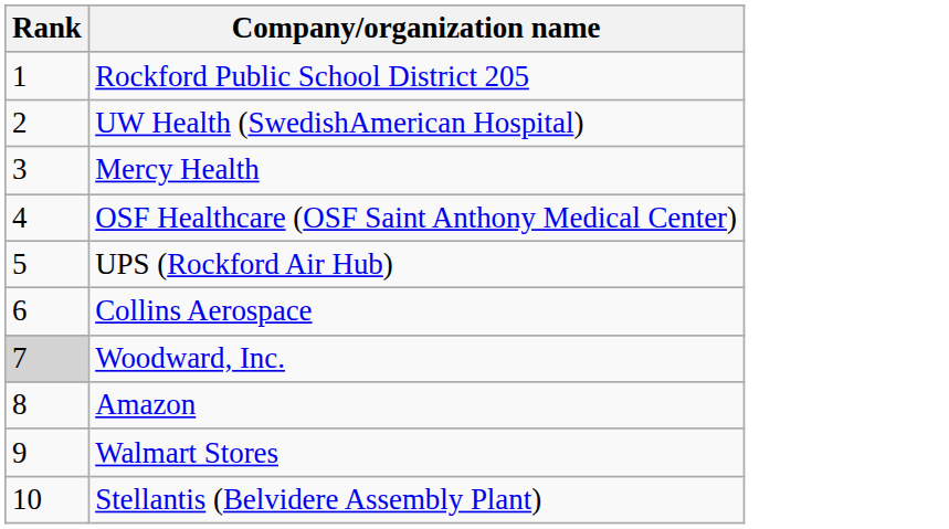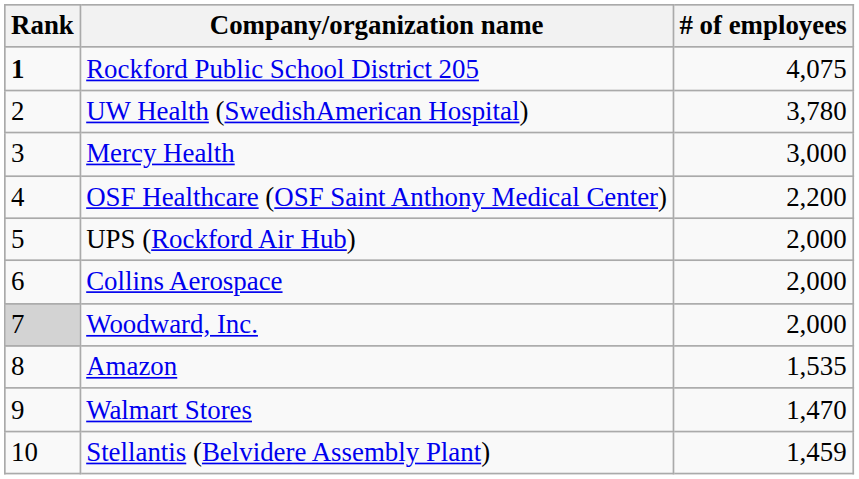 <table class="wikitable">
 <tr>
 <th>Rank</th>
 <th>Company/organization name</th>
+<th># of employees</th>
 </tr>
 <tr>
-<td>1</td>
+<td><strong>1</strong></td>
 <td><a href='#'>Rockford Public School District 205</a></td>
+<td style="text-align: right;">4,075</td>
 </tr>
 <tr>
 <td>2</td>
 <td><a href='#'>UW Health</a> (<a href='#'>SwedishAmerican Hospital</a>)</td>
+<td style="text-align: right;">3,780</td>
 </tr>
 <tr>
 <td>3</td>
 <td><a href='#'>Mercy Health</a></td>
+<td style="text-align: right;">3,000</td>
 </tr>
 <tr>
 <td>4</td>
 <td><a href='#'>OSF Healthcare</a> (<a href='#'>OSF Saint Anthony Medical Center</a>)</td>
+<td style="text-align: right;">2,200</td>
 </tr>
 <tr>
 <td>5</td>
 <td>UPS (<a href='#'>Rockford Air Hub</a>)</td>
+<td style="text-align: right;">2,000</td>
 </tr>
 <tr>
 <td>6</td>
 <td><a href='#'>Collins Aerospace</a></td>
+<td style="text-align: right;">2,000</td>
 </tr>
 <tr>
 <td style="background: lightgrey;">7</td>
 <td><a href='#'>Woodward, Inc.</a></td>
+<td style="text-align: right;">2,000</td>
 </tr>
 <tr>
 <td>8</td>
 <td><a href='#'>Amazon</a></td>
+<td style="text-align: right;">1,535</td>
 </tr>
 <tr>
 <td>9</td>
 <td><a href='#'>Walmart Stores</a></td>
+<td style="text-align: right;">1,470</td>
 </tr>
 <tr>
 <td>10</td>
 <td><a href='#'>Stellantis</a> (<a href='#'>Belvidere Assembly Plant</a>)</td>
+<td style="text-align: right;">1,459</td>
 </tr>
 </table>
